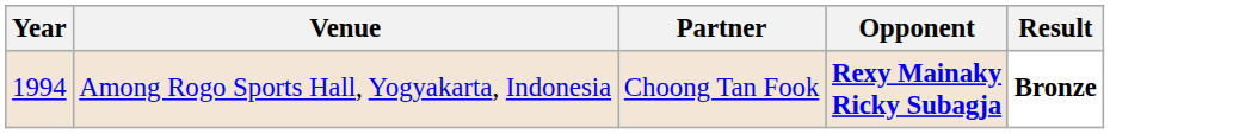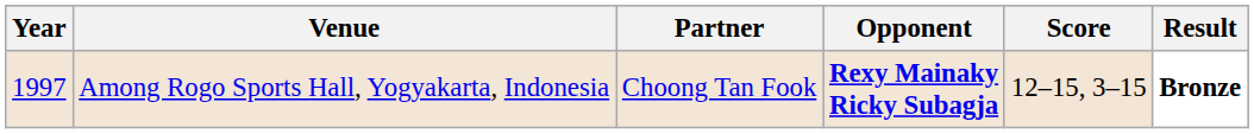 <table class="sortable wikitable" style="font-size: 90%;">
 <tr>
 <th>Year</th>
 <th>Venue</th>
 <th>Partner</th>
 <th>Opponent</th>
+<th>Score</th>
 <th>Result</th>
 </tr>
 <tr style="background:#F3E6D7">
-<td align="center"><a href='#'>1994</a></td>
+<td align="center"><a href='#'>1997</a></td>
 <td align="left"><a href='#'>Among Rogo Sports Hall</a>, <a href='#'>Yogyakarta</a>, <a href='#'>Indonesia</a></td>
 <td align="left"> <a href='#'>Choong Tan Fook</a></td>
 <td align="left"><strong> <a href='#'>Rexy Mainaky</a> <br>  <a href='#'>Ricky Subagja</a></strong></td>
+<td align="left">12–15, 3–15</td>
 <td style="text-align:left; background:white"> <strong>Bronze</strong></td>
 </tr>
 </table>
